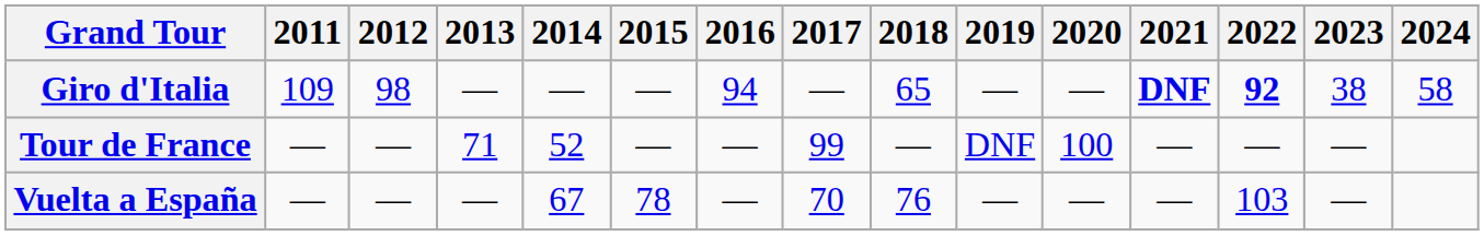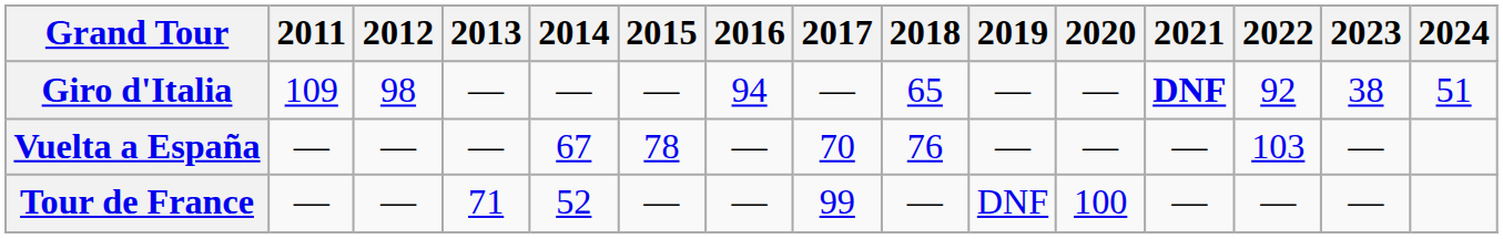 <table class="wikitable plainrowheaders">
 <tr>
 <th scope="col"><a href='#'>Grand Tour</a></th>
 <th scope="col">2011</th>
 <th scope="col">2012</th>
 <th scope="col">2013</th>
 <th scope="col">2014</th>
 <th scope="col">2015</th>
 <th scope="col">2016</th>
 <th scope="col">2017</th>
 <th scope="col">2018</th>
 <th scope="col">2019</th>
 <th scope="col">2020</th>
 <th scope="col">2021</th>
 <th scope="col">2022</th>
 <th scope="col">2023</th>
 <th>2024</th>
 </tr>
 <tr style="text-align:center;">
 <th scope="row"> <a href='#'>Giro d'Italia</a></th>
 <td><a href='#'>109</a></td>
 <td><a href='#'>98</a></td>
 <td>—</td>
 <td>—</td>
 <td>—</td>
 <td><a href='#'>94</a></td>
 <td>—</td>
 <td><a href='#'>65</a></td>
 <td>—</td>
 <td>—</td>
 <td><strong><a href='#'>DNF</a></strong></td>
-<td><strong><a href='#'>92</a></strong></td>
+<td><a href='#'>92</a></td>
 <td><a href='#'>38</a></td>
-<td><a href='#'>58</a></td>
+<td><a href='#'>51</a></td>
+</tr>
+<tr style="text-align:center;">
+<th scope="row"> <a href='#'>Vuelta a España</a></th>
+<td>—</td>
+<td>—</td>
+<td>—</td>
+<td><a href='#'>67</a></td>
+<td><a href='#'>78</a></td>
+<td>—</td>
+<td><a href='#'>70</a></td>
+<td><a href='#'>76</a></td>
+<td>—</td>
+<td>—</td>
+<td>—</td>
+<td><a href='#'>103</a></td>
+<td>—</td>
+<td></td>
 </tr>
 <tr style="text-align:center;">
 <th scope="row"> <a href='#'>Tour de France</a></th>
 <td>—</td>
 <td>—</td>
 <td><a href='#'>71</a></td>
 <td><a href='#'>52</a></td>
 <td>—</td>
 <td>—</td>
 <td><a href='#'>99</a></td>
 <td>—</td>
 <td><a href='#'>DNF</a></td>
 <td><a href='#'>100</a></td>
 <td>—</td>
 <td>—</td>
 <td>—</td>
 <td></td>
 </tr>
-<tr style="text-align:center;">
-<th scope="row"> <a href='#'>Vuelta a España</a></th>
-<td>—</td>
-<td>—</td>
-<td>—</td>
-<td><a href='#'>67</a></td>
-<td><a href='#'>78</a></td>
-<td>—</td>
-<td><a href='#'>70</a></td>
-<td><a href='#'>76</a></td>
-<td>—</td>
-<td>—</td>
-<td>—</td>
-<td><a href='#'>103</a></td>
-<td>—</td>
-<td></td>
-</tr>
 </table>
